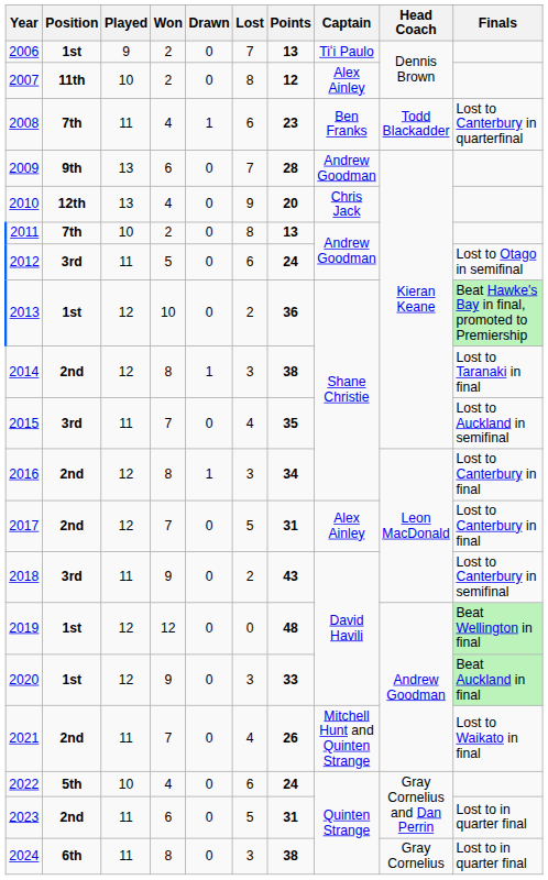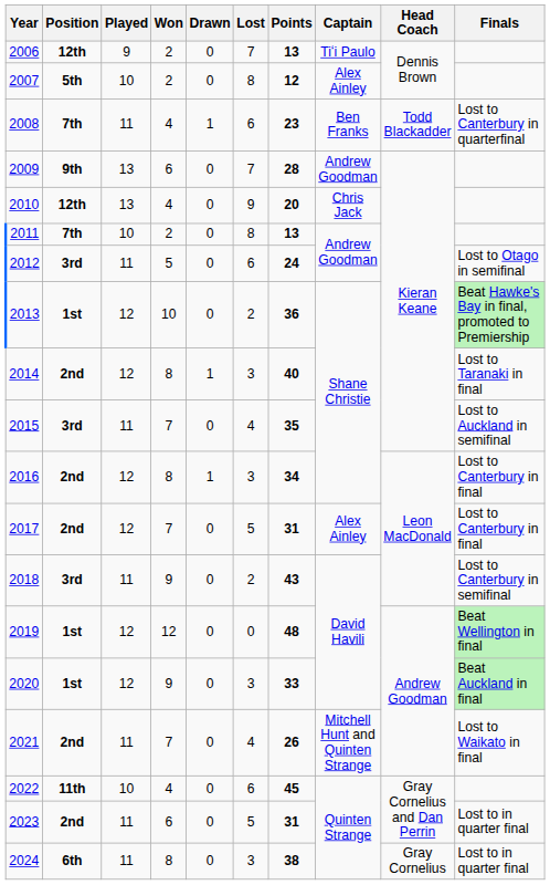 <table class="wikitable" style="text-align:center;">
 <tr border=1 cellpadding=5 cellspacing=0>
 <th style="width:20px;">Year</th>
 <th style="width:20px;">Position</th>
 <th style="width:20px;">Played</th>
 <th style="width:20px;">Won</th>
 <th style="width:20px;">Drawn</th>
 <th style="width:20px;">Lost</th>
 <th style="width:20px;">Points</th>
 <th style="width:20px;">Captain</th>
 <th style="width:50px;">Head Coach</th>
 <th style="width:100px;">Finals</th>
 </tr>
 <tr>
 <td><a href='#'>2006</a></td>
-<td><strong>1st</strong></td>
+<td><strong>12th</strong></td>
 <td>9</td>
 <td>2</td>
 <td>0</td>
 <td>7</td>
 <td><strong>13</strong></td>
 <td><a href='#'>Tiʻi Paulo</a></td>
 <td rowspan=2>Dennis Brown</td>
 <td></td>
 </tr>
 <tr>
 <td><a href='#'>2007</a></td>
-<td><strong>11th</strong></td>
+<td><strong>5th</strong></td>
 <td>10</td>
 <td>2</td>
 <td>0</td>
 <td>8</td>
 <td><strong>12</strong></td>
 <td><a href='#'>Alex Ainley</a></td>
 <td align=left></td>
 </tr>
 <tr>
 <td><a href='#'>2008</a></td>
 <td><strong>7th</strong></td>
 <td>11</td>
 <td>4</td>
 <td>1</td>
 <td>6</td>
 <td><strong>23</strong></td>
 <td><a href='#'>Ben Franks</a></td>
 <td><a href='#'>Todd Blackadder</a></td>
 <td align=left>Lost to <a href='#'>Canterbury</a> in quarterfinal</td>
 </tr>
 <tr>
 <td><a href='#'>2009</a></td>
 <td><strong>9th</strong></td>
 <td>13</td>
 <td>6</td>
 <td>0</td>
 <td>7</td>
 <td><strong>28</strong></td>
 <td><a href='#'>Andrew Goodman</a></td>
 <td rowspan=7><a href='#'>Kieran Keane</a></td>
 <td align=left></td>
 </tr>
 <tr>
 <td><a href='#'>2010</a></td>
 <td><strong>12th</strong></td>
 <td>13</td>
 <td>4</td>
 <td>0</td>
 <td>9</td>
 <td><strong>20</strong></td>
 <td><a href='#'>Chris Jack</a></td>
 <td align=left></td>
 </tr>
 <tr>
 <td style="border-left:3px solid #06f;"><a href='#'>2011</a></td>
 <td><strong>7th</strong></td>
 <td>10</td>
 <td>2</td>
 <td>0</td>
 <td>8</td>
 <td><strong>13</strong></td>
 <td rowspan=2><a href='#'>Andrew Goodman</a></td>
 <td align=left></td>
 </tr>
 <tr>
 <td style="border-left:3px solid #06f;"><a href='#'>2012</a></td>
 <td><strong>3rd</strong></td>
 <td>11</td>
 <td>5</td>
 <td>0</td>
 <td>6</td>
 <td><strong>24</strong></td>
 <td align=left>Lost to <a href='#'>Otago</a> in semifinal</td>
 </tr>
 <tr>
 <td style="border-left:3px solid #06f;"><a href='#'>2013</a></td>
 <td><strong>1st</strong></td>
 <td>12</td>
 <td>10</td>
 <td>0</td>
 <td>2</td>
 <td><strong>36</strong></td>
 <td rowspan=4><a href='#'>Shane Christie</a></td>
 <td align=left style="background:#bbf3bb;">Beat <a href='#'>Hawke's Bay</a> in final,  promoted to Premiership </td>
 </tr>
 <tr>
 <td><a href='#'>2014</a></td>
 <td><strong>2nd</strong></td>
 <td>12</td>
 <td>8</td>
 <td>1</td>
 <td>3</td>
-<td><strong>38</strong></td>
+<td><strong>40</strong></td>
 <td align=left>Lost to <a href='#'>Taranaki</a> in final</td>
 </tr>
 <tr>
 <td><a href='#'>2015</a></td>
 <td><strong>3rd</strong></td>
 <td>11</td>
 <td>7</td>
 <td>0</td>
 <td>4</td>
 <td><strong>35</strong></td>
 <td align=left>Lost to  <a href='#'>Auckland</a> in semifinal</td>
 </tr>
 <tr>
 <td><a href='#'>2016</a></td>
 <td><strong>2nd</strong></td>
 <td>12</td>
 <td>8</td>
 <td>1</td>
 <td>3</td>
 <td><strong>34</strong></td>
 <td rowspan=3><a href='#'>Leon MacDonald</a></td>
 <td align=left>Lost to <a href='#'>Canterbury</a> in final</td>
 </tr>
 <tr>
 <td><a href='#'>2017</a></td>
 <td><strong>2nd</strong></td>
 <td>12</td>
 <td>7</td>
 <td>0</td>
 <td>5</td>
 <td><strong>31</strong></td>
 <td><a href='#'>Alex Ainley</a></td>
 <td align=left>Lost to <a href='#'>Canterbury</a> in final</td>
 </tr>
 <tr>
 <td><a href='#'>2018</a></td>
 <td><strong>3rd</strong></td>
 <td>11</td>
 <td>9</td>
 <td>0</td>
 <td>2</td>
 <td><strong>43</strong></td>
 <td rowspan=3><a href='#'>David Havili</a></td>
 <td align=left>Lost to <a href='#'>Canterbury</a> in semifinal</td>
 </tr>
 <tr>
 <td><a href='#'>2019</a></td>
 <td><strong>1st</strong></td>
 <td>12</td>
 <td>12</td>
 <td>0</td>
 <td>0</td>
 <td><strong>48</strong></td>
 <td rowspan=3><a href='#'>Andrew Goodman</a></td>
 <td align=left style="background:#bbf3bb;">Beat <a href='#'>Wellington</a> in final</td>
 </tr>
 <tr>
 <td><a href='#'>2020</a></td>
 <td><strong>1st</strong></td>
 <td>12</td>
 <td>9</td>
 <td>0</td>
 <td>3</td>
 <td><strong>33</strong></td>
 <td align=left style="background:#bbf3bb;">Beat <a href='#'>Auckland</a> in final</td>
 </tr>
 <tr>
 <td><a href='#'>2021</a></td>
 <td><strong>2nd</strong></td>
 <td>11</td>
 <td>7</td>
 <td>0</td>
 <td>4</td>
 <td><strong>26</strong></td>
 <td><a href='#'>Mitchell Hunt</a> and <a href='#'>Quinten Strange</a></td>
 <td align=left>Lost to <a href='#'>Waikato</a> in final</td>
 </tr>
 <tr>
 <td><a href='#'>2022</a></td>
-<td><strong>5th</strong></td>
+<td><strong>11th</strong></td>
 <td>10</td>
 <td>4</td>
 <td>0</td>
 <td>6</td>
-<td><strong>24</strong></td>
+<td><strong>45</strong></td>
 <td rowspan= 3><a href='#'>Quinten Strange</a></td>
 <td rowspan=2>Gray Cornelius and <a href='#'>Dan Perrin</a></td>
 <td align=left></td>
 </tr>
 <tr>
 <td><a href='#'>2023</a></td>
 <td><strong>2nd</strong></td>
 <td>11</td>
 <td>6</td>
 <td>0</td>
 <td>5</td>
 <td><strong>31</strong></td>
 <td align=left>Lost to  in quarter final</td>
 </tr>
 <tr>
 <td><a href='#'>2024</a></td>
 <td><strong>6th</strong></td>
 <td>11</td>
 <td>8</td>
 <td>0</td>
 <td>3</td>
 <td><strong>38</strong></td>
 <td>Gray Cornelius</td>
 <td align=left>Lost to  in quarter final</td>
 </tr>
 </table>
